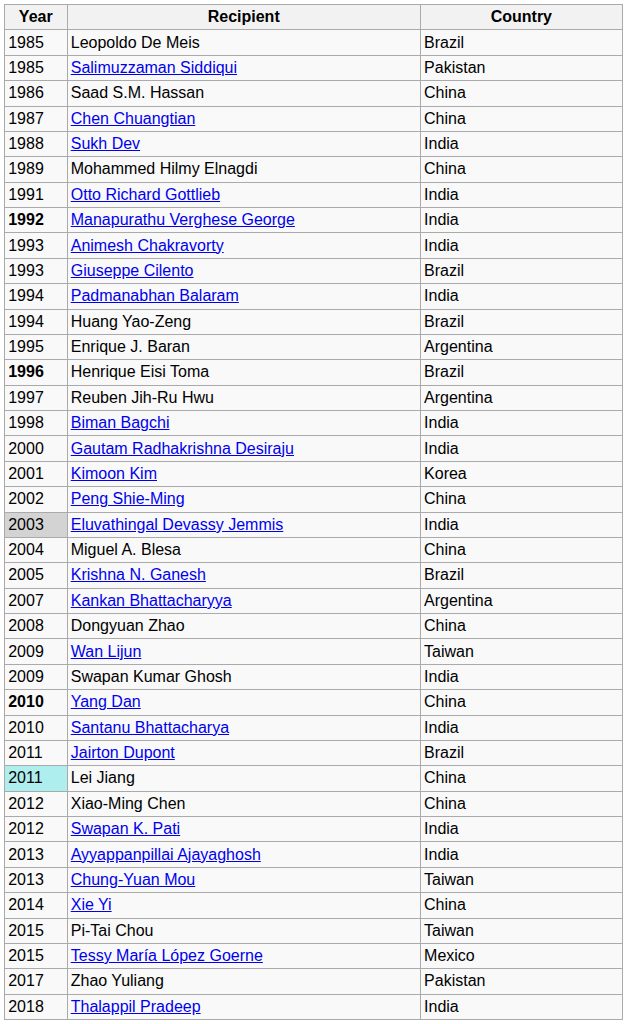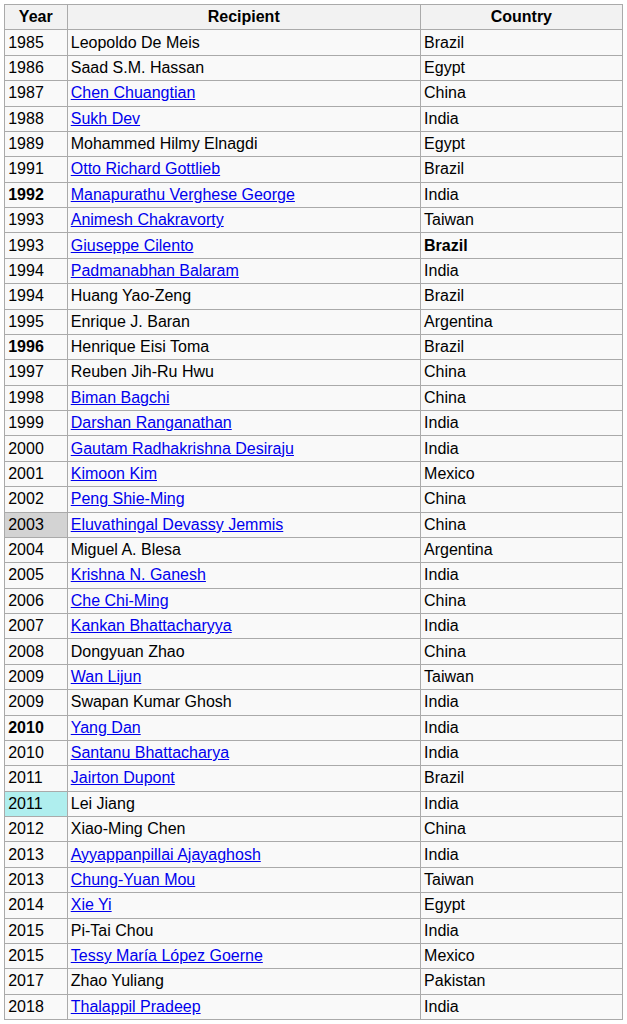 <table class="wikitable plainrowheaders sortable" style="width:70%">
 <tr>
 <th scope="col" style="width:5%">Year</th>
 <th scope="col" style="width:35%">Recipient</th>
 <th scope="col" style="width:20%">Country</th>
 </tr>
 <tr>
 <td>1985</td>
 <td>Leopoldo De Meis</td>
 <td>Brazil</td>
 </tr>
 <tr>
-<td>1985</td>
-<td><a href='#'>Salimuzzaman Siddiqui</a></td>
-<td>Pakistan</td>
-</tr>
-<tr>
 <td>1986</td>
 <td>Saad S.M. Hassan</td>
-<td>China</td>
+<td>Egypt</td>
 </tr>
 <tr>
 <td>1987</td>
 <td><a href='#'>Chen Chuangtian</a></td>
 <td>China</td>
 </tr>
 <tr>
 <td>1988</td>
 <td><a href='#'>Sukh Dev</a></td>
 <td>India</td>
 </tr>
 <tr>
 <td>1989</td>
 <td>Mohammed Hilmy Elnagdi</td>
-<td>China</td>
+<td>Egypt</td>
 </tr>
 <tr>
 <td>1991</td>
 <td><a href='#'>Otto Richard Gottlieb</a></td>
-<td>India</td>
+<td>Brazil</td>
 </tr>
 <tr>
 <td><strong>1992</strong></td>
 <td><a href='#'>Manapurathu Verghese George</a></td>
 <td>India</td>
 </tr>
 <tr>
 <td>1993</td>
 <td><a href='#'>Animesh Chakravorty</a></td>
-<td>India</td>
+<td>Taiwan</td>
 </tr>
 <tr>
 <td>1993</td>
 <td><a href='#'>Giuseppe Cilento</a></td>
-<td>Brazil</td>
+<td><strong>Brazil</strong></td>
 </tr>
 <tr>
 <td>1994</td>
 <td><a href='#'>Padmanabhan Balaram</a></td>
 <td>India</td>
 </tr>
 <tr>
 <td>1994</td>
 <td>Huang Yao-Zeng</td>
 <td>Brazil</td>
 </tr>
 <tr>
 <td>1995</td>
 <td>Enrique J. Baran</td>
 <td>Argentina</td>
 </tr>
 <tr>
 <td><strong>1996</strong></td>
 <td>Henrique Eisi Toma</td>
 <td>Brazil</td>
 </tr>
 <tr>
 <td>1997</td>
 <td>Reuben Jih-Ru Hwu</td>
-<td>Argentina</td>
+<td>China</td>
 </tr>
 <tr>
 <td>1998</td>
 <td><a href='#'>Biman Bagchi</a></td>
+<td>China</td>
+</tr>
+<tr>
+<td>1999</td>
+<td><a href='#'>Darshan Ranganathan</a></td>
 <td>India</td>
 </tr>
 <tr>
 <td>2000</td>
 <td><a href='#'>Gautam Radhakrishna Desiraju</a></td>
 <td>India</td>
 </tr>
 <tr>
 <td>2001</td>
 <td><a href='#'>Kimoon Kim</a></td>
-<td>Korea</td>
+<td>Mexico</td>
 </tr>
 <tr>
 <td>2002</td>
 <td><a href='#'>Peng Shie-Ming</a></td>
 <td>China</td>
 </tr>
 <tr>
 <td style="background: lightgrey;">2003</td>
 <td><a href='#'>Eluvathingal Devassy Jemmis</a></td>
-<td>India</td>
+<td>China</td>
 </tr>
 <tr>
 <td>2004</td>
 <td>Miguel A. Blesa</td>
-<td>China</td>
+<td>Argentina</td>
 </tr>
 <tr>
 <td>2005</td>
 <td><a href='#'>Krishna N. Ganesh</a></td>
-<td>Brazil</td>
+<td>India</td>
+</tr>
+<tr>
+<td>2006</td>
+<td><a href='#'>Che Chi-Ming</a></td>
+<td>China</td>
 </tr>
 <tr>
 <td>2007</td>
 <td><a href='#'>Kankan Bhattacharyya</a></td>
-<td>Argentina</td>
+<td>India</td>
 </tr>
 <tr>
 <td>2008</td>
 <td>Dongyuan Zhao</td>
 <td>China</td>
 </tr>
 <tr>
 <td>2009</td>
 <td><a href='#'>Wan Lijun</a></td>
 <td>Taiwan</td>
 </tr>
 <tr>
 <td>2009</td>
 <td>Swapan Kumar Ghosh</td>
 <td>India</td>
 </tr>
 <tr>
 <td><strong>2010</strong></td>
 <td><a href='#'>Yang Dan</a></td>
-<td>China</td>
+<td>India</td>
 </tr>
 <tr>
 <td>2010</td>
 <td><a href='#'>Santanu Bhattacharya</a></td>
 <td>India</td>
 </tr>
 <tr>
 <td>2011</td>
 <td><a href='#'>Jairton Dupont</a></td>
 <td>Brazil</td>
 </tr>
 <tr>
 <td style="background: paleturquoise;">2011</td>
 <td>Lei Jiang</td>
-<td>China</td>
+<td>India</td>
 </tr>
 <tr>
 <td>2012</td>
 <td>Xiao-Ming Chen</td>
 <td>China</td>
-</tr>
-<tr>
-<td>2012</td>
-<td><a href='#'>Swapan K. Pati</a></td>
-<td>India</td>
 </tr>
 <tr>
 <td>2013</td>
 <td><a href='#'>Ayyappanpillai Ajayaghosh</a></td>
 <td>India</td>
 </tr>
 <tr>
 <td>2013</td>
 <td><a href='#'>Chung-Yuan Mou</a></td>
 <td>Taiwan</td>
 </tr>
 <tr>
 <td>2014</td>
 <td><a href='#'>Xie Yi</a></td>
-<td>China</td>
+<td>Egypt</td>
 </tr>
 <tr>
 <td>2015</td>
 <td>Pi-Tai Chou</td>
-<td>Taiwan</td>
+<td>India</td>
 </tr>
 <tr>
 <td>2015</td>
 <td><a href='#'>Tessy María López Goerne</a></td>
 <td>Mexico</td>
 </tr>
 <tr>
 <td>2017</td>
 <td>Zhao Yuliang</td>
 <td>Pakistan</td>
 </tr>
 <tr>
 <td>2018</td>
 <td><a href='#'>Thalappil Pradeep</a></td>
 <td>India</td>
 </tr>
 </table>
